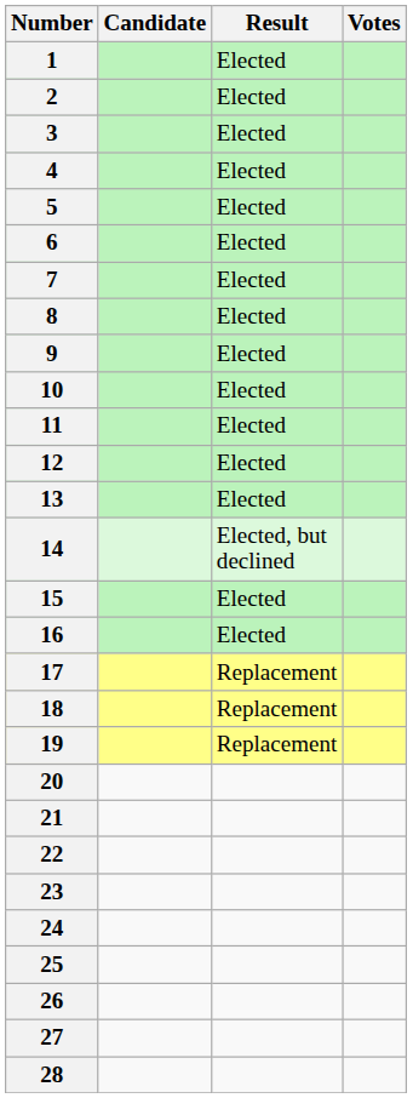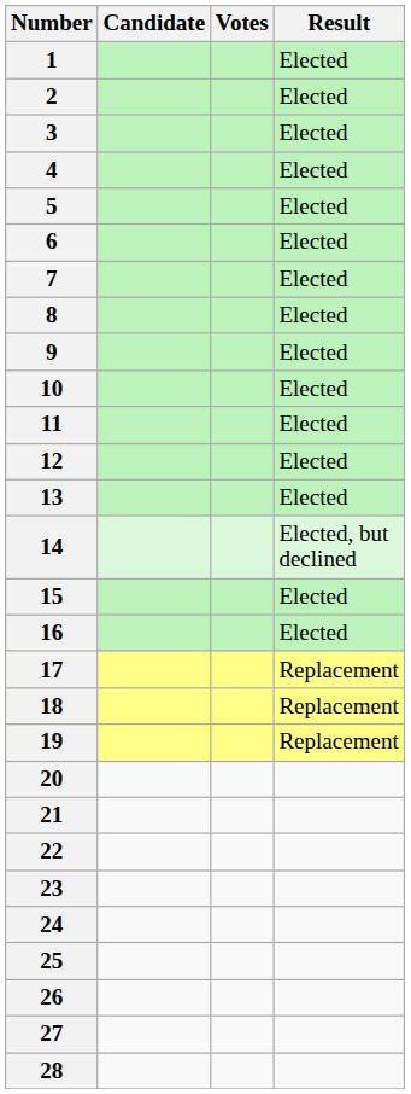 <table class="wikitable sortable">
 <tr>
 <th scope="col">Number</th>
 <th scope="col">Candidate</th>
+<th scope="col">Votes</th>
 <th scope="col">Result</th>
-<th scope="col">Votes</th>
 </tr>
 <tr bgcolor=bbf3bb>
 <th scope="row">1</th>
 <td></td>
+<td align="right"></td>
 <td>Elected</td>
-<td align="right"></td>
 </tr>
 <tr bgcolor=bbf3bb>
 <th scope="row">2</th>
 <td></td>
+<td align="right"></td>
 <td>Elected</td>
-<td align="right"></td>
 </tr>
 <tr bgcolor=bbf3bb>
 <th scope="row">3</th>
 <td></td>
+<td align="right"></td>
 <td>Elected</td>
-<td align="right"></td>
 </tr>
 <tr bgcolor=bbf3bb>
 <th scope="row">4</th>
 <td></td>
+<td align="right"></td>
 <td>Elected</td>
-<td align="right"></td>
 </tr>
 <tr bgcolor=bbf3bb>
 <th scope="row">5</th>
 <td></td>
+<td align="right"></td>
 <td>Elected</td>
-<td align="right"></td>
 </tr>
 <tr bgcolor=bbf3bb>
 <th scope="row">6</th>
 <td></td>
+<td align="right"></td>
 <td>Elected</td>
-<td align="right"></td>
 </tr>
 <tr bgcolor=bbf3bb>
 <th scope="row">7</th>
 <td></td>
+<td align="right"></td>
 <td>Elected</td>
-<td align="right"></td>
 </tr>
 <tr bgcolor=bbf3bb>
 <th scope="row">8</th>
 <td></td>
+<td align="right"></td>
 <td>Elected</td>
-<td align="right"></td>
 </tr>
 <tr bgcolor=bbf3bb>
 <th scope="row">9</th>
 <td></td>
+<td align="right"></td>
 <td>Elected</td>
-<td align="right"></td>
 </tr>
 <tr bgcolor=bbf3bb>
 <th scope="row">10</th>
 <td></td>
+<td align="right"></td>
 <td>Elected</td>
-<td align="right"></td>
 </tr>
 <tr bgcolor=bbf3bb>
 <th scope="row">11</th>
 <td></td>
+<td align="right"></td>
 <td>Elected</td>
-<td align="right"></td>
 </tr>
 <tr bgcolor=bbf3bb>
 <th scope="row">12</th>
 <td></td>
+<td align="right"></td>
 <td>Elected</td>
-<td align="right"></td>
 </tr>
 <tr bgcolor=bbf3bb>
 <th scope="row">13</th>
 <td></td>
+<td align="right"></td>
 <td>Elected</td>
-<td align="right"></td>
 </tr>
 <tr bgcolor=dcf9dc>
 <th scope="row">14</th>
 <td></td>
+<td align="right"></td>
 <td>Elected, but<br>declined</td>
-<td align="right"></td>
 </tr>
 <tr bgcolor=bbf3bb>
 <th scope="row">15</th>
 <td></td>
+<td align="right"></td>
 <td>Elected</td>
-<td align="right"></td>
 </tr>
 <tr bgcolor=bbf3bb>
 <th scope="row">16</th>
 <td></td>
+<td align="right"></td>
 <td>Elected</td>
-<td align="right"></td>
 </tr>
 <tr bgcolor=#FF8>
 <th scope="row">17</th>
 <td></td>
+<td align="right"></td>
 <td>Replacement</td>
-<td align="right"></td>
 </tr>
 <tr bgcolor=#FF8>
 <th scope="row">18</th>
 <td></td>
+<td align="right"></td>
 <td>Replacement</td>
-<td align="right"></td>
 </tr>
 <tr bgcolor=#FF8>
 <th scope="row">19</th>
 <td></td>
+<td align="right"></td>
 <td>Replacement</td>
-<td align="right"></td>
 </tr>
 <tr>
 <th scope="row">20</th>
 <td></td>
+<td align="right"></td>
 <td></td>
-<td align="right"></td>
 </tr>
 <tr>
 <th scope="row">21</th>
 <td></td>
+<td align="right"></td>
 <td></td>
-<td align="right"></td>
 </tr>
 <tr>
 <th scope="row">22</th>
 <td></td>
+<td align="right"></td>
 <td></td>
-<td align="right"></td>
 </tr>
 <tr>
 <th scope="row">23</th>
 <td></td>
+<td align="right"></td>
 <td></td>
-<td align="right"></td>
 </tr>
 <tr>
 <th scope="row">24</th>
 <td></td>
+<td align="right"></td>
 <td></td>
-<td align="right"></td>
 </tr>
 <tr>
 <th scope="row">25</th>
 <td></td>
+<td align="right"></td>
 <td></td>
-<td align="right"></td>
 </tr>
 <tr>
 <th scope="row">26</th>
 <td></td>
+<td align="right"></td>
 <td></td>
-<td align="right"></td>
 </tr>
 <tr>
 <th scope="row">27</th>
 <td></td>
+<td align="right"></td>
 <td></td>
-<td align="right"></td>
 </tr>
 <tr>
 <th scope="row">28</th>
 <td></td>
+<td align="right"></td>
 <td></td>
-<td align="right"></td>
 </tr>
 </table>
